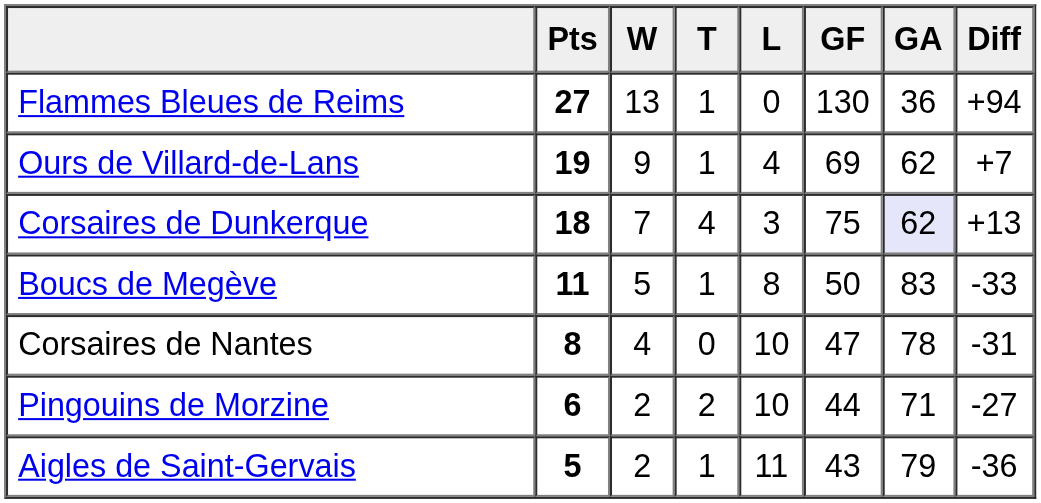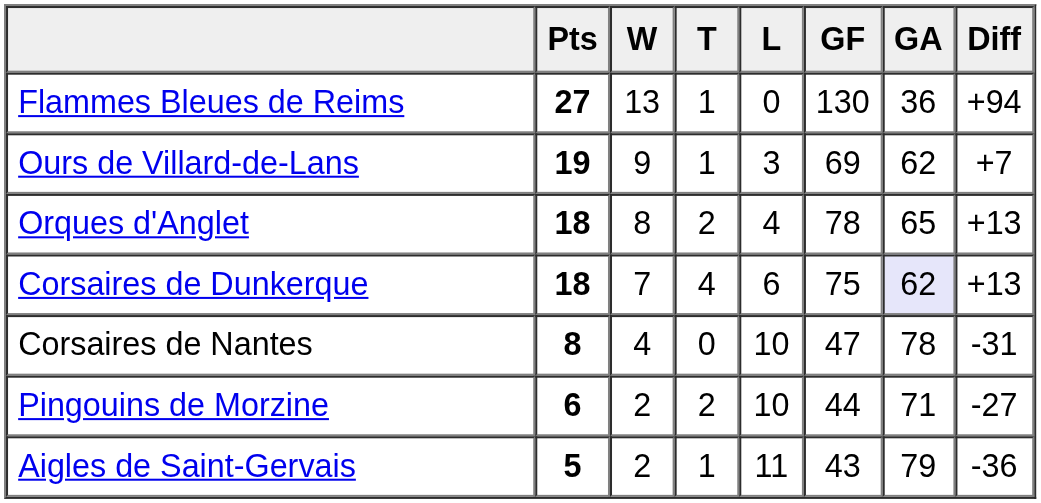 <table border=1 cellpadding=5 cellspacing=0>
 <tr>
 <th bgcolor="#efefef" width="250">　</th>
 <th bgcolor="#efefef" width="20">Pts</th>
 <th bgcolor="#efefef" width="20">W</th>
 <th bgcolor="#efefef" width="20">T</th>
 <th bgcolor="#efefef" width="20">L</th>
 <th bgcolor="#efefef" width="20">GF</th>
 <th bgcolor="#efefef" width="20">GA</th>
 <th bgcolor="#efefef" width="20">Diff</th>
 </tr>
 <tr align=center>
 <td align=left><a href='#'>Flammes Bleues de Reims</a></td>
 <td><strong>27</strong></td>
 <td>13</td>
 <td>1</td>
 <td>0</td>
 <td>130</td>
 <td>36</td>
 <td>+94</td>
 </tr>
 <tr align=center>
 <td align=left><a href='#'>Ours de Villard-de-Lans</a></td>
 <td><strong>19</strong></td>
 <td>9</td>
 <td>1</td>
-<td>4</td>
+<td>3</td>
 <td>69</td>
 <td>62</td>
 <td>+7</td>
+</tr>
+<tr align=center>
+<td align=left><a href='#'>Orques d'Anglet</a></td>
+<td><strong>18</strong></td>
+<td>8</td>
+<td>2</td>
+<td>4</td>
+<td>78</td>
+<td>65</td>
+<td>+13</td>
 </tr>
 <tr align=center>
 <td align=left><a href='#'>Corsaires de Dunkerque</a></td>
 <td><strong>18</strong></td>
 <td>7</td>
 <td>4</td>
-<td>3</td>
+<td>6</td>
 <td>75</td>
 <td style="background: lavender;">62</td>
 <td>+13</td>
-</tr>
-<tr align=center>
-<td align=left><a href='#'>Boucs de Megève</a></td>
-<td><strong>11</strong></td>
-<td>5</td>
-<td>1</td>
-<td>8</td>
-<td>50</td>
-<td>83</td>
-<td>-33</td>
 </tr>
 <tr align=center>
 <td align=left>Corsaires de Nantes</td>
 <td><strong>8</strong></td>
 <td>4</td>
 <td>0</td>
 <td>10</td>
 <td>47</td>
 <td>78</td>
 <td>-31</td>
 </tr>
 <tr align=center>
 <td align=left><a href='#'>Pingouins de Morzine</a></td>
 <td><strong>6</strong></td>
 <td>2</td>
 <td>2</td>
 <td>10</td>
 <td>44</td>
 <td>71</td>
 <td>-27</td>
 </tr>
 <tr align=center>
 <td align=left><a href='#'>Aigles de Saint-Gervais</a></td>
 <td><strong>5</strong></td>
 <td>2</td>
 <td>1</td>
 <td>11</td>
 <td>43</td>
 <td>79</td>
 <td>-36</td>
 </tr>
 </table>
